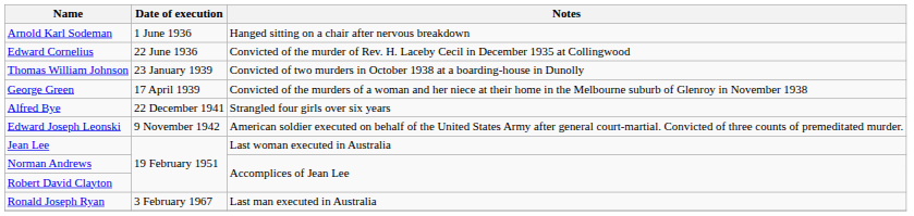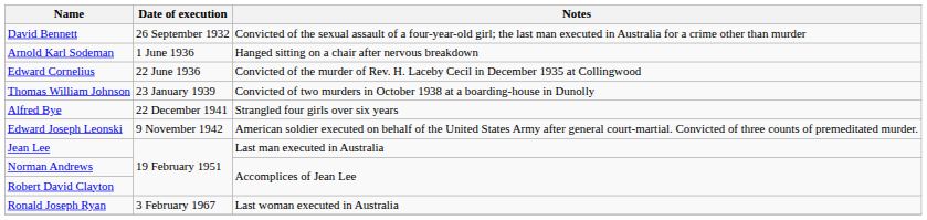 <table class="wikitable">
 <tr>
 <th>Name</th>
 <th>Date of execution</th>
 <th>Notes</th>
+</tr>
+<tr>
+<td><a href='#'>David Bennett</a></td>
+<td>26 September 1932</td>
+<td>Convicted of the sexual assault of a four-year-old girl; the last man executed in Australia for a crime other than murder</td>
 </tr>
 <tr>
 <td><a href='#'>Arnold Karl Sodeman</a></td>
 <td>1 June 1936</td>
 <td>Hanged sitting on a chair after nervous breakdown</td>
 </tr>
 <tr>
 <td><a href='#'>Edward Cornelius</a></td>
 <td>22 June 1936</td>
 <td>Convicted of the murder of Rev. H. Laceby Cecil in December 1935 at Collingwood</td>
 </tr>
 <tr>
 <td><a href='#'>Thomas William Johnson</a></td>
 <td>23 January 1939</td>
 <td>Convicted of two murders in October 1938 at a boarding-house in Dunolly</td>
 </tr>
 <tr>
-<td><a href='#'>George Green</a></td>
-<td>17 April 1939</td>
-<td>Convicted of the murders of a woman and her niece at their home in the Melbourne suburb of Glenroy in November 1938</td>
-</tr>
-<tr>
 <td><a href='#'>Alfred Bye</a></td>
 <td>22 December 1941</td>
 <td>Strangled four girls over six years</td>
 </tr>
 <tr>
 <td><a href='#'>Edward Joseph Leonski</a></td>
 <td>9 November 1942</td>
 <td>American soldier executed on behalf of the United States Army after general court-martial. Convicted of three counts of premeditated murder.</td>
 </tr>
 <tr>
 <td><a href='#'>Jean Lee</a></td>
 <td rowspan="3">19 February 1951</td>
-<td>Last woman executed in Australia</td>
+<td>Last man executed in Australia</td>
 </tr>
 <tr>
 <td><a href='#'>Norman Andrews</a></td>
 <td rowspan="2">Accomplices of Jean Lee</td>
 </tr>
 <tr>
 <td><a href='#'>Robert David Clayton</a></td>
 </tr>
 <tr>
 <td><a href='#'>Ronald Joseph Ryan</a></td>
 <td>3 February 1967</td>
-<td>Last man executed in Australia</td>
+<td>Last woman executed in Australia</td>
 </tr>
 <tr>
 </tr>
 </table>
